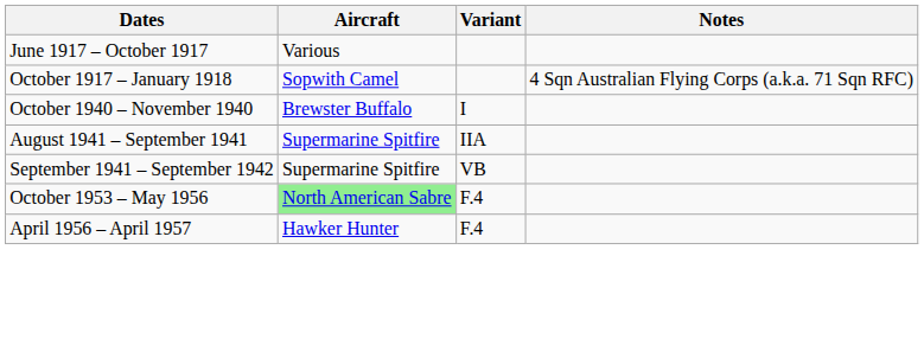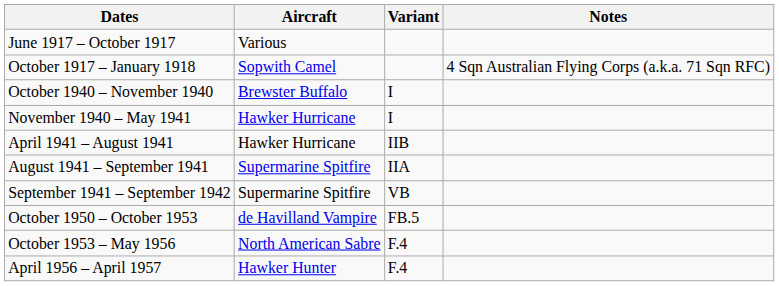 <table class="wikitable">
 <tr>
 <th>Dates</th>
 <th>Aircraft</th>
 <th>Variant</th>
 <th>Notes</th>
 </tr>
 <tr>
 <td>June 1917 – October 1917</td>
 <td>Various</td>
 <td></td>
 <td></td>
 </tr>
 <tr>
 <td>October 1917 – January 1918</td>
 <td><a href='#'>Sopwith Camel</a></td>
 <td></td>
 <td>4 Sqn Australian Flying Corps (a.k.a. 71 Sqn RFC)</td>
 </tr>
 <tr>
 <td>October 1940 – November 1940</td>
 <td><a href='#'>Brewster Buffalo</a></td>
 <td>I</td>
 <td></td>
 </tr>
 <tr>
+<td>November 1940 – May 1941</td>
+<td><a href='#'>Hawker Hurricane</a></td>
+<td>I</td>
+<td></td>
+</tr>
+<tr>
+<td>April 1941 – August 1941</td>
+<td>Hawker Hurricane</td>
+<td>IIB</td>
+<td></td>
+</tr>
+<tr>
 <td>August 1941 – September 1941</td>
 <td><a href='#'>Supermarine Spitfire</a></td>
 <td>IIA</td>
 <td></td>
 </tr>
 <tr>
 <td>September 1941 – September 1942</td>
 <td>Supermarine Spitfire</td>
 <td>VB</td>
 <td></td>
 </tr>
 <tr>
+<td>October 1950 – October 1953</td>
+<td><a href='#'>de Havilland Vampire</a></td>
+<td>FB.5</td>
+<td></td>
+</tr>
+<tr>
 <td>October 1953 – May 1956</td>
-<td style="background: lightgreen;"><a href='#'>North American Sabre</a></td>
+<td><a href='#'>North American Sabre</a></td>
 <td>F.4</td>
 <td></td>
 </tr>
 <tr>
 <td>April 1956 – April 1957</td>
 <td><a href='#'>Hawker Hunter</a></td>
 <td>F.4</td>
 <td></td>
 </tr>
 </table>
